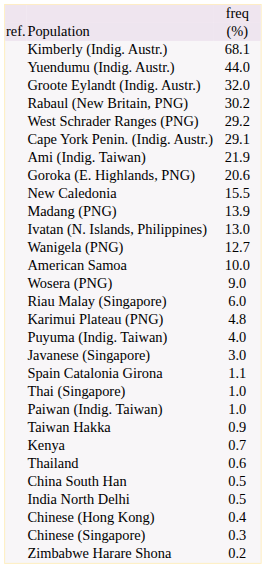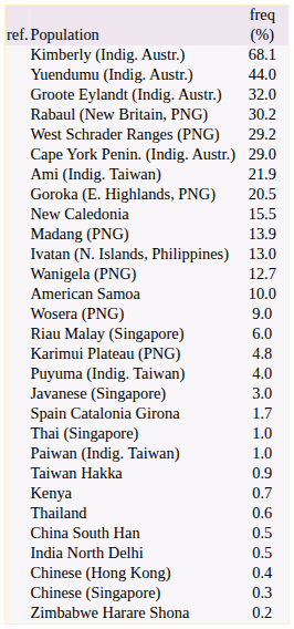 <table border="0" cellspacing="0" cellpadding="1" align="right" style="text-align:center; margin-left: 3em;  border:1px #ffeebb solid; background:#f8f6f8; ">
 <tr style="background:#efe5ef">
 <td></td>
 <td></td>
 <td>freq</td>
 </tr>
 <tr style="background:#eee5ef">
 <td>ref.</td>
 <td align="left">Population</td>
 <td style="width:50px">(%)</td>
 </tr>
 <tr>
 <td></td>
 <td align="left">Kimberly (Indig. Austr.)</td>
 <td>68.1</td>
 </tr>
 <tr>
 <td></td>
 <td align="left">Yuendumu (Indig. Austr.)</td>
 <td>44.0</td>
 </tr>
 <tr>
 <td></td>
 <td align="left">Groote Eylandt (Indig. Austr.)</td>
 <td>32.0</td>
 </tr>
 <tr>
 <td></td>
 <td align="left">Rabaul (New Britain, PNG)</td>
 <td>30.2</td>
 </tr>
 <tr>
 <td></td>
 <td align="left">West Schrader Ranges  (PNG)</td>
 <td>29.2</td>
 </tr>
 <tr>
 <td></td>
 <td align="left">Cape York Penin. (Indig. Austr.)</td>
-<td>29.1</td>
+<td>29.0</td>
 </tr>
 <tr>
 <td></td>
 <td align="left">Ami (Indig. Taiwan)</td>
 <td>21.9</td>
 </tr>
 <tr>
 <td></td>
 <td align="left">Goroka (E. Highlands, PNG)</td>
-<td>20.6</td>
+<td>20.5</td>
 </tr>
 <tr>
 <td></td>
 <td align="left">New Caledonia</td>
 <td>15.5</td>
 </tr>
 <tr>
 <td></td>
 <td align="left">Madang  (PNG)</td>
 <td>13.9</td>
 </tr>
 <tr>
 <td></td>
 <td align="left">Ivatan (N. Islands, Philippines)</td>
 <td>13.0</td>
 </tr>
 <tr>
 <td></td>
 <td align="left">Wanigela (PNG)</td>
 <td>12.7</td>
 </tr>
 <tr>
 <td></td>
 <td align="left">American Samoa</td>
 <td>10.0</td>
 </tr>
 <tr>
 <td></td>
 <td align="left">Wosera (PNG)</td>
 <td>9.0</td>
 </tr>
 <tr>
 <td></td>
 <td align="left">Riau Malay (Singapore)</td>
 <td>6.0</td>
 </tr>
 <tr>
 <td></td>
 <td align="left">Karimui Plateau (PNG)</td>
 <td>4.8</td>
 </tr>
 <tr>
 <td></td>
 <td align="left">Puyuma (Indig. Taiwan)</td>
 <td>4.0</td>
 </tr>
 <tr>
 <td></td>
 <td align="left">Javanese (Singapore)</td>
 <td>3.0</td>
 </tr>
 <tr>
 <td></td>
 <td align="left">Spain Catalonia Girona</td>
-<td>1.1</td>
+<td>1.7</td>
 </tr>
 <tr>
 <td></td>
 <td align="left">Thai (Singapore)</td>
 <td>1.0</td>
 </tr>
 <tr>
 <td></td>
 <td align="left">Paiwan (Indig. Taiwan)</td>
 <td>1.0</td>
 </tr>
 <tr>
 <td></td>
 <td align="left">Taiwan Hakka</td>
 <td>0.9</td>
 </tr>
 <tr>
 <td></td>
 <td align="left">Kenya</td>
 <td>0.7</td>
 </tr>
 <tr>
 <td></td>
 <td align="left">Thailand</td>
 <td>0.6</td>
 </tr>
 <tr>
 <td></td>
 <td align="left">China South Han</td>
 <td>0.5</td>
 </tr>
 <tr>
 <td></td>
 <td align="left">India North Delhi</td>
 <td>0.5</td>
 </tr>
 <tr>
 <td></td>
 <td align="left">Chinese (Hong Kong)</td>
 <td>0.4</td>
 </tr>
 <tr>
 <td></td>
 <td align="left">Chinese (Singapore)</td>
 <td>0.3</td>
 </tr>
 <tr>
 <td></td>
 <td align="left">Zimbabwe Harare Shona</td>
 <td>0.2</td>
 </tr>
 </table>
